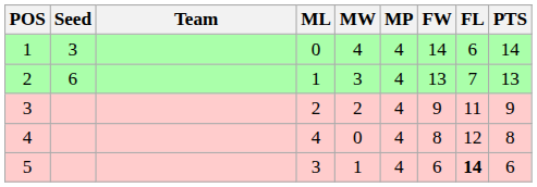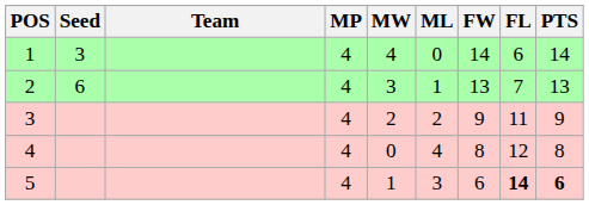 <table class="wikitable" style="text-align: center;">
 <tr>
 <th width=20>POS</th>
 <th width=20>Seed</th>
 <th width=165>Team</th>
+<th width=20>MP</th>
+<th width=20>MW</th>
 <th width=20>ML</th>
-<th width=20>MW</th>
-<th width=20>MP</th>
 <th width=20>FW</th>
 <th width=20>FL</th>
 <th width=20>PTS</th>
 </tr>
 <tr style="background:#aaffaa;">
 <td>1</td>
 <td>3</td>
 <td style="text-align:left;"><strong></strong></td>
-<td>0</td>
 <td>4</td>
 <td>4</td>
+<td>0</td>
 <td>14</td>
 <td>6</td>
 <td>14</td>
 </tr>
 <tr style="background:#aaffaa;">
 <td>2</td>
 <td>6</td>
 <td style="text-align:left;"><strong></strong></td>
+<td>4</td>
+<td>3</td>
 <td>1</td>
-<td>3</td>
-<td>4</td>
 <td>13</td>
 <td>7</td>
 <td>13</td>
 </tr>
 <tr style="background:#fcc;">
 <td>3</td>
 <td></td>
 <td style="text-align:left;"></td>
+<td>4</td>
 <td>2</td>
 <td>2</td>
-<td>4</td>
 <td>9</td>
 <td>11</td>
 <td>9</td>
 </tr>
 <tr style="background:#fcc;">
 <td>4</td>
 <td></td>
 <td style="text-align:left;"></td>
 <td>4</td>
 <td>0</td>
 <td>4</td>
 <td>8</td>
 <td>12</td>
 <td>8</td>
 </tr>
 <tr style="background:#fcc;">
 <td>5</td>
 <td></td>
 <td style="text-align:left;"></td>
+<td>4</td>
+<td>1</td>
 <td>3</td>
-<td>1</td>
-<td>4</td>
 <td>6</td>
 <td><strong>14</strong></td>
-<td>6</td>
+<td><strong>6</strong></td>
 </tr>
 </table>
